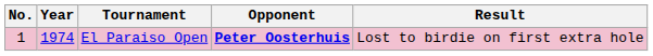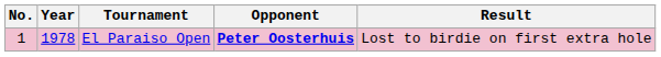 <table class="wikitable" style="font-size:95%;">
 <tr>
 <th>No.</th>
 <th>Year</th>
 <th>Tournament</th>
 <th>Opponent</th>
 <th>Result</th>
 </tr>
 <tr style="background:#F2C1D1;">
 <td align=center>1</td>
-<td><a href='#'>1974</a></td>
+<td><a href='#'>1978</a></td>
 <td><a href='#'>El Paraiso Open</a></td>
 <td><strong> <a href='#'>Peter Oosterhuis</a></strong></td>
 <td>Lost to birdie on first extra hole</td>
 </tr>
 </table>
